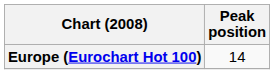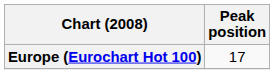 <table class="wikitable sortable plainrowheaders" style="text-align:center">
 <tr>
 <th scope="col">Chart (2008)</th>
 <th scope="col">Peak<br>position</th>
 </tr>
 <tr>
 <th scope="row">Europe (<a href='#'>Eurochart Hot 100</a>)</th>
-<td>14</td>
+<td>17</td>
 </tr>
 <tr>
 </tr>
 <tr>
 </tr>
 <tr>
 </tr>
 </table>
